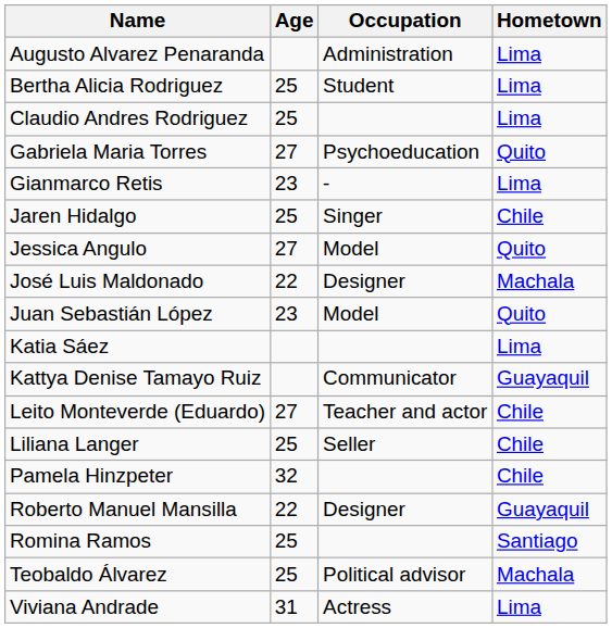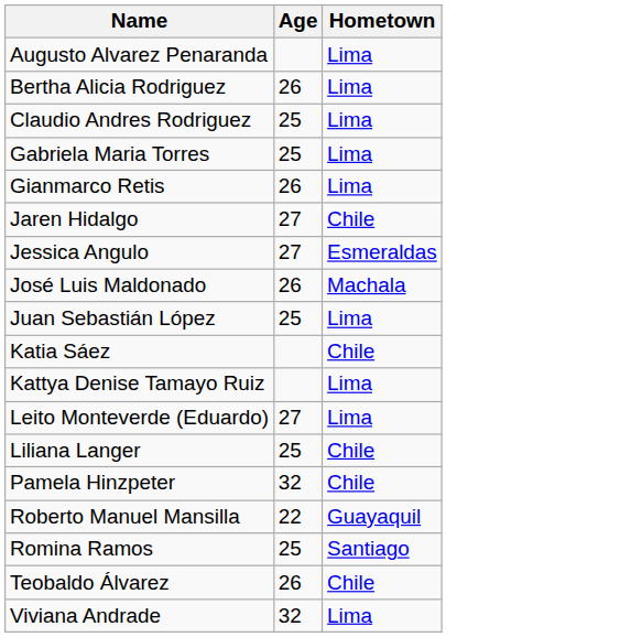 <table class="wikitable sortable">
 <tr>
 <th>Name</th>
 <th>Age</th>
-<th>Occupation</th>
 <th>Hometown</th>
 </tr>
 <tr>
 <td>Augusto Alvarez Penaranda</td>
 <td></td>
-<td>Administration</td>
 <td><a href='#'>Lima</a></td>
 </tr>
 <tr>
 <td>Bertha Alicia Rodriguez</td>
-<td>25</td>
-<td>Student</td>
+<td>26</td>
 <td><a href='#'>Lima</a></td>
 </tr>
 <tr>
 <td>Claudio Andres Rodriguez</td>
 <td>25</td>
-<td></td>
 <td><a href='#'>Lima</a></td>
 </tr>
 <tr>
 <td>Gabriela Maria Torres</td>
-<td>27</td>
-<td>Psychoeducation</td>
-<td><a href='#'>Quito</a></td>
+<td>25</td>
+<td><a href='#'>Lima</a></td>
 </tr>
 <tr>
 <td>Gianmarco Retis</td>
-<td>23</td>
-<td>-</td>
+<td>26</td>
 <td><a href='#'>Lima</a></td>
 </tr>
 <tr>
 <td>Jaren Hidalgo</td>
-<td>25</td>
-<td>Singer </td>
+<td>27</td>
 <td><a href='#'>Chile</a></td>
 </tr>
 <tr>
 <td>Jessica Angulo</td>
 <td>27</td>
-<td>Model</td>
-<td><a href='#'>Quito</a></td>
+<td><a href='#'>Esmeraldas</a></td>
 </tr>
 <tr>
 <td>José Luis Maldonado</td>
-<td>22</td>
-<td>Designer</td>
+<td>26</td>
 <td><a href='#'>Machala</a></td>
 </tr>
 <tr>
 <td>Juan Sebastián López</td>
-<td>23</td>
-<td>Model</td>
-<td><a href='#'>Quito</a></td>
+<td>25</td>
+<td><a href='#'>Lima</a></td>
 </tr>
 <tr>
 <td>Katia Sáez</td>
 <td></td>
+<td><a href='#'>Chile</a></td>
+</tr>
+<tr>
+<td>Kattya Denise Tamayo Ruiz</td>
 <td></td>
 <td><a href='#'>Lima</a></td>
 </tr>
 <tr>
-<td>Kattya Denise Tamayo Ruiz</td>
-<td></td>
-<td>Communicator</td>
-<td><a href='#'>Guayaquil</a></td>
-</tr>
-<tr>
 <td>Leito Monteverde (Eduardo)</td>
 <td>27</td>
-<td>Teacher and actor</td>
-<td><a href='#'>Chile</a></td>
+<td><a href='#'>Lima</a></td>
 </tr>
 <tr>
 <td>Liliana Langer</td>
 <td>25</td>
-<td>Seller</td>
 <td><a href='#'>Chile</a></td>
 </tr>
 <tr>
 <td>Pamela Hinzpeter</td>
 <td>32</td>
-<td></td>
 <td><a href='#'>Chile</a></td>
 </tr>
 <tr>
 <td>Roberto Manuel Mansilla</td>
 <td>22</td>
-<td>Designer</td>
 <td><a href='#'>Guayaquil</a></td>
 </tr>
 <tr>
 <td>Romina Ramos</td>
 <td>25</td>
-<td></td>
 <td><a href='#'>Santiago</a></td>
 </tr>
 <tr>
 <td>Teobaldo Álvarez</td>
-<td>25</td>
-<td>Political advisor</td>
-<td><a href='#'>Machala</a></td>
+<td>26</td>
+<td><a href='#'>Chile</a></td>
 </tr>
 <tr>
 <td>Viviana Andrade</td>
-<td>31</td>
-<td>Actress</td>
+<td>32</td>
 <td><a href='#'>Lima</a></td>
 </tr>
 </table>
